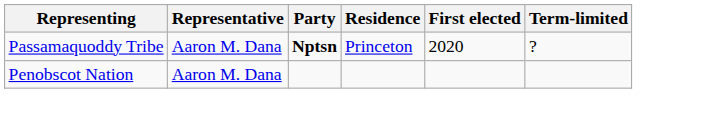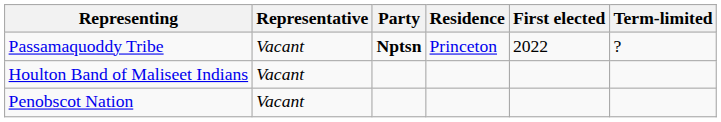 <table class="sortable wikitable">
 <tr>
 <th>Representing</th>
 <th>Representative</th>
 <th>Party</th>
 <th>Residence</th>
 <th>First elected</th>
 <th>Term-limited</th>
 </tr>
 <tr>
 <td><a href='#'>Passamaquoddy Tribe</a></td>
-<td><a href='#'>Aaron M. Dana</a></td>
+<td><em>Vacant</em></td>
 <td><strong>Nptsn</strong></td>
 <td><a href='#'>Princeton</a></td>
-<td>2020</td>
+<td>2022</td>
 <td>?</td>
 </tr>
 <tr>
+<td><a href='#'>Houlton Band of Maliseet Indians</a></td>
+<td><em>Vacant</em></td>
+<td></td>
+<td></td>
+<td></td>
+<td></td>
+</tr>
+<tr>
 <td><a href='#'>Penobscot Nation</a></td>
-<td><a href='#'>Aaron M. Dana</a></td>
+<td><em>Vacant</em></td>
 <td></td>
 <td></td>
 <td></td>
 <td></td>
 </tr>
 </table>
